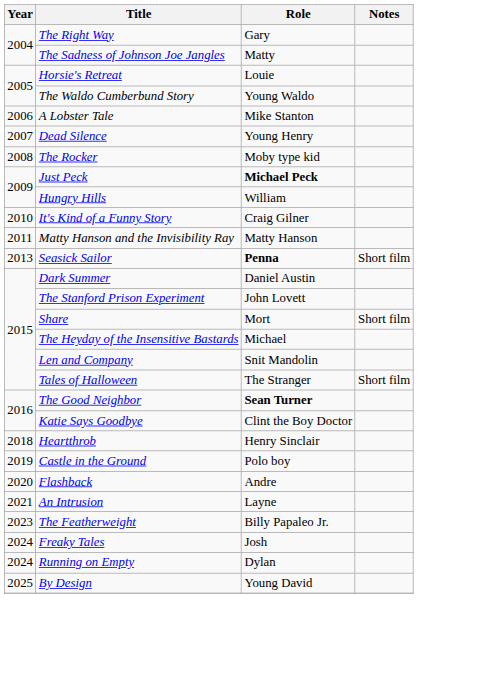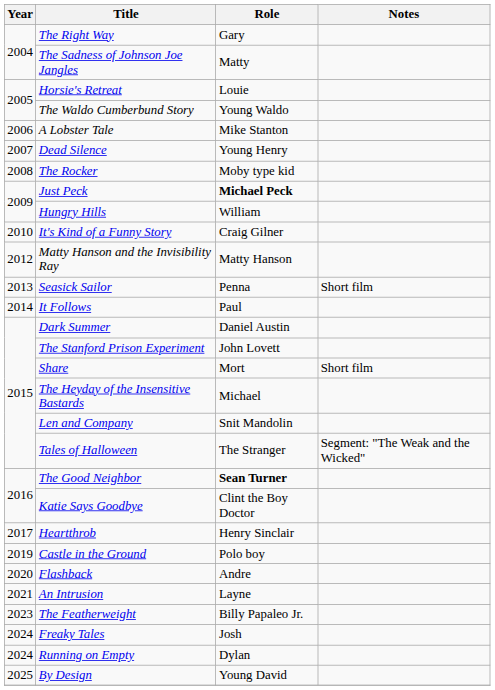 <table class="wikitable sortable">
 <tr>
 <th>Year</th>
 <th>Title</th>
 <th class="unsortable">Role</th>
 <th class="unsortable">Notes</th>
 </tr>
 <tr>
 <td rowspan="2">2004</td>
 <td data-sort-value="Right Way, The"><em><a href='#'>The Right Way</a></em></td>
 <td>Gary</td>
 <td></td>
 </tr>
 <tr>
 <td data-sort-value="Sadness of Johnson Joe Jangles, The"><em><a href='#'>The Sadness of Johnson Joe Jangles</a></em></td>
 <td>Matty</td>
 <td></td>
 </tr>
 <tr>
 <td rowspan="2">2005</td>
 <td><em><a href='#'>Horsie's Retreat</a></em></td>
 <td>Louie</td>
 <td></td>
 </tr>
 <tr>
 <td data-sort-value="Waldo Cumberbund Story, The"><em>The Waldo Cumberbund Story</em></td>
 <td>Young Waldo</td>
 <td></td>
 </tr>
 <tr>
 <td>2006</td>
 <td data-sort-value="Lobster Tale, A"><em>A Lobster Tale</em></td>
 <td>Mike Stanton</td>
 <td></td>
 </tr>
 <tr>
 <td>2007</td>
 <td><em><a href='#'>Dead Silence</a></em></td>
 <td>Young Henry</td>
 <td></td>
 </tr>
 <tr>
 <td>2008</td>
 <td data-sort-value="Rocker, The"><em><a href='#'>The Rocker</a></em></td>
 <td>Moby type kid</td>
 <td></td>
 </tr>
 <tr>
 <td rowspan="2">2009</td>
 <td><em><a href='#'>Just Peck</a></em></td>
 <td><strong>Michael Peck</strong></td>
 <td></td>
 </tr>
 <tr>
 <td><em><a href='#'>Hungry Hills</a></em></td>
 <td>William</td>
 <td></td>
 </tr>
 <tr>
 <td>2010</td>
 <td><em><a href='#'>It's Kind of a Funny Story</a></em></td>
 <td>Craig Gilner</td>
 <td></td>
 </tr>
 <tr>
-<td>2011</td>
+<td>2012</td>
 <td><em>Matty Hanson and the Invisibility Ray</em></td>
 <td>Matty Hanson</td>
 <td></td>
 </tr>
 <tr>
 <td>2013</td>
 <td><em><a href='#'>Seasick Sailor</a></em></td>
-<td><strong>Penna</strong></td>
+<td>Penna</td>
 <td>Short film</td>
+</tr>
+<tr>
+<td>2014</td>
+<td><em><a href='#'>It Follows</a></em></td>
+<td>Paul</td>
+<td></td>
 </tr>
 <tr>
 <td rowspan="6">2015</td>
 <td><em><a href='#'>Dark Summer</a></em></td>
 <td>Daniel Austin</td>
 <td></td>
 </tr>
 <tr>
 <td data-sort-value="Stanford Prison Experiment, The"><em><a href='#'>The Stanford Prison Experiment</a></em></td>
 <td>John Lovett</td>
 <td></td>
 </tr>
 <tr>
 <td><em><a href='#'>Share</a></em></td>
 <td>Mort</td>
 <td>Short film</td>
 </tr>
 <tr>
 <td data-sort-value="Heyday of the Insensitive Bastards, The"><em><a href='#'>The Heyday of the Insensitive Bastards</a></em></td>
 <td>Michael</td>
 <td></td>
 </tr>
 <tr>
 <td><em><a href='#'>Len and Company</a></em></td>
 <td>Snit Mandolin</td>
 <td></td>
 </tr>
 <tr>
 <td><em><a href='#'>Tales of Halloween</a></em></td>
 <td>The Stranger</td>
-<td>Short film</td>
+<td>Segment: "The Weak and the Wicked"</td>
 </tr>
 <tr>
 <td rowspan="2">2016</td>
 <td data-sort-value="Good Neighbor, The"><em><a href='#'>The Good Neighbor</a></em></td>
 <td><strong>Sean Turner</strong></td>
 <td></td>
 </tr>
 <tr>
 <td><em><a href='#'>Katie Says Goodbye</a></em></td>
 <td>Clint the Boy Doctor</td>
 <td></td>
 </tr>
 <tr>
-<td>2018</td>
+<td>2017</td>
 <td><em><a href='#'>Heartthrob</a></em></td>
 <td>Henry Sinclair</td>
 <td></td>
 </tr>
 <tr>
 <td>2019</td>
 <td><em><a href='#'>Castle in the Ground</a></em></td>
 <td>Polo boy</td>
 <td></td>
 </tr>
 <tr>
 <td>2020</td>
 <td><em><a href='#'>Flashback</a></em></td>
 <td>Andre</td>
 <td></td>
 </tr>
 <tr>
 <td>2021</td>
 <td data-sort-value="Intrusion, An"><em><a href='#'>An Intrusion</a></em></td>
 <td>Layne</td>
 <td></td>
 </tr>
 <tr>
 <td>2023</td>
 <td data-sort-value="Featherweight, The"><em><a href='#'>The Featherweight</a></em></td>
 <td>Billy Papaleo Jr.</td>
 <td></td>
 </tr>
 <tr>
 <td>2024</td>
 <td><em><a href='#'>Freaky Tales</a></em></td>
 <td>Josh</td>
 <td></td>
 </tr>
 <tr>
 <td>2024</td>
 <td><em><a href='#'>Running on Empty</a></em></td>
 <td>Dylan</td>
 <td></td>
 </tr>
 <tr>
 <td>2025</td>
 <td><em><a href='#'>By Design</a></em></td>
 <td>Young David</td>
 <td></td>
 </tr>
 <tr>
 </tr>
 </table>
